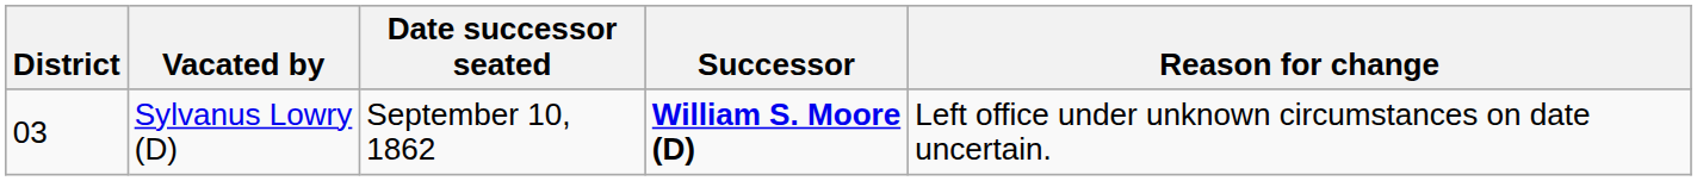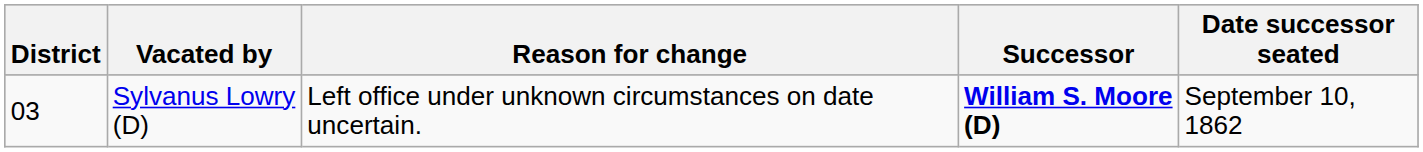 <table class="wikitable sortable">
 <tr style="vertical-align:bottom;">
 <th>District</th>
 <th>Vacated by</th>
+<th>Reason for change</th>
+<th>Successor</th>
 <th>Date successor<br>seated</th>
-<th>Successor</th>
-<th>Reason for change</th>
 </tr>
 <tr>
 <td>03</td>
 <td nowrap ><a href='#'>Sylvanus Lowry</a><br>(D)</td>
+<td>Left office under unknown circumstances on date uncertain.</td>
+<td nowrap ><strong><a href='#'>William S. Moore</a><br>(D)</strong></td>
 <td>September 10, 1862</td>
-<td nowrap ><strong><a href='#'>William S. Moore</a><br>(D)</strong></td>
-<td>Left office under unknown circumstances on date uncertain.</td>
 </tr>
 </table>
